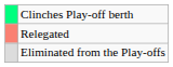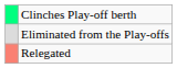 <table class="wikitable">
 <tr>
 <td width=10px  bgcolor=00ff7f></td>
 <td>Clinches Play-off berth</td>
 </tr>
 <tr>
+<td width=10px  bgcolor=dcdcdc></td>
+<td>Eliminated from the Play-offs</td>
+</tr>
+<tr>
 <td width=10px  bgcolor=fa8072></td>
 <td>Relegated</td>
 </tr>
-<tr>
-<td width=10px  bgcolor=dcdcdc></td>
-<td>Eliminated from the Play-offs</td>
-</tr>
 </table>
